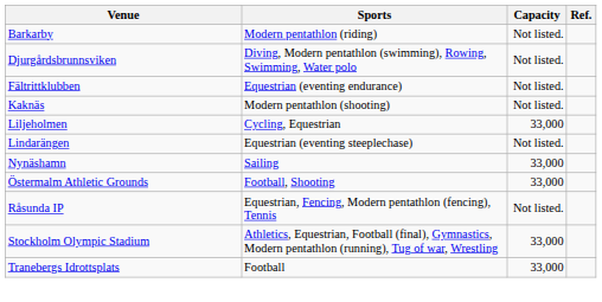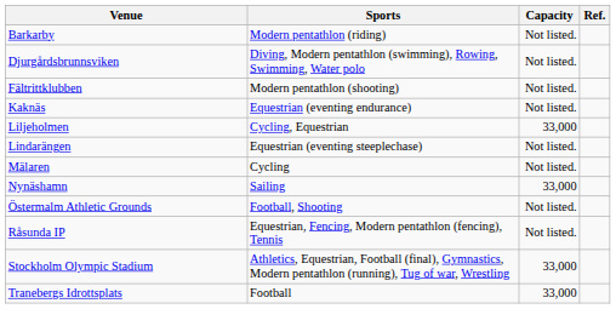 <table class="wikitable sortable" width=780px>
 <tr>
 <th width=40%>Venue</th>
 <th class="unsortable" width=45%>Sports</th>
 <th width=10%>Capacity</th>
 <th class="unsortable">Ref.</th>
 </tr>
 <tr>
 <td><a href='#'>Barkarby</a></td>
 <td><a href='#'>Modern pentathlon</a> (riding)</td>
 <td align="right">Not listed.</td>
 <td align=center></td>
 </tr>
 <tr>
 <td><a href='#'>Djurgårdsbrunnsviken</a></td>
 <td><a href='#'>Diving</a>, Modern pentathlon (swimming), <a href='#'>Rowing</a>, <a href='#'>Swimming</a>, <a href='#'>Water polo</a></td>
 <td align="right">Not listed.</td>
 <td align=center></td>
 </tr>
 <tr>
 <td><a href='#'>Fältrittklubben</a></td>
-<td><a href='#'>Equestrian</a> (eventing endurance)</td>
+<td>Modern pentathlon (shooting)</td>
 <td align="right">Not listed.</td>
 <td align=center></td>
 </tr>
 <tr>
 <td><a href='#'>Kaknäs</a></td>
-<td>Modern pentathlon (shooting)</td>
+<td><a href='#'>Equestrian</a> (eventing endurance)</td>
 <td align="right">Not listed.</td>
 <td align=center></td>
 </tr>
 <tr>
 <td><a href='#'>Liljeholmen</a></td>
 <td><a href='#'>Cycling</a>, Equestrian</td>
 <td align="right">33,000</td>
 <td align=center></td>
 </tr>
 <tr>
 <td><a href='#'>Lindarängen</a></td>
 <td>Equestrian (eventing steeplechase)</td>
 <td align="right">Not listed.</td>
 <td align=center></td>
 </tr>
 <tr>
+<td><a href='#'>Mälaren</a></td>
+<td>Cycling</td>
+<td align="right">Not listed.</td>
+<td align=center></td>
+</tr>
+<tr>
 <td><a href='#'>Nynäshamn</a></td>
 <td><a href='#'>Sailing</a></td>
 <td align="right">33,000</td>
 <td align=center></td>
 </tr>
 <tr>
 <td><a href='#'>Östermalm Athletic Grounds</a></td>
 <td><a href='#'>Football</a>, <a href='#'>Shooting</a></td>
-<td align="right">33,000</td>
+<td align="right">Not listed.</td>
 <td align=center></td>
 </tr>
 <tr>
 <td><a href='#'>Råsunda IP</a></td>
 <td>Equestrian, <a href='#'>Fencing</a>, Modern pentathlon (fencing), <a href='#'>Tennis</a></td>
 <td align="right">Not listed.</td>
 <td align=center></td>
 </tr>
 <tr>
 <td><a href='#'>Stockholm Olympic Stadium</a></td>
 <td><a href='#'>Athletics</a>, Equestrian, Football (final), <a href='#'>Gymnastics</a>, Modern pentathlon (running), <a href='#'>Tug of war</a>, <a href='#'>Wrestling</a></td>
 <td align="right">33,000</td>
 <td align=center></td>
 </tr>
 <tr>
 <td><a href='#'>Tranebergs Idrottsplats</a></td>
 <td>Football</td>
 <td align="right">33,000</td>
 <td align=center></td>
 </tr>
 </table>
